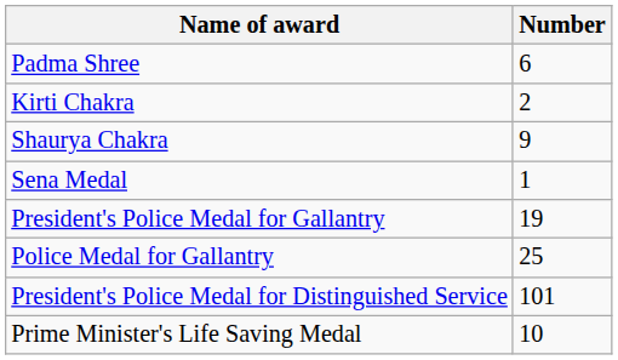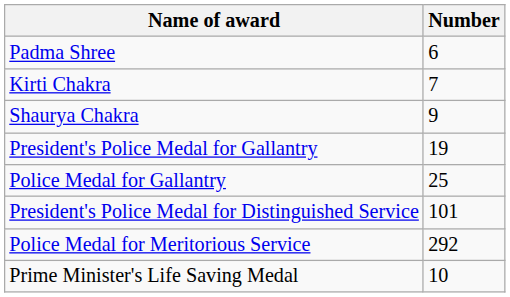 <table class="wikitable sortable">
 <tr>
 <th>Name of award</th>
 <th>Number</th>
 </tr>
 <tr>
 <td><a href='#'>Padma Shree</a></td>
 <td>6</td>
 </tr>
 <tr>
 <td><a href='#'>Kirti Chakra</a></td>
-<td>2</td>
+<td>7</td>
 </tr>
 <tr>
 <td><a href='#'>Shaurya Chakra</a></td>
 <td>9</td>
-</tr>
-<tr>
-<td><a href='#'>Sena Medal</a></td>
-<td>1</td>
 </tr>
 <tr>
 <td><a href='#'>President's Police Medal for Gallantry</a></td>
 <td>19</td>
 </tr>
 <tr>
 <td><a href='#'>Police Medal for Gallantry</a></td>
 <td>25</td>
 </tr>
 <tr>
 <td><a href='#'>President's Police Medal for Distinguished Service</a></td>
 <td>101</td>
 </tr>
 <tr>
+<td><a href='#'>Police Medal for Meritorious Service</a></td>
+<td>292</td>
+</tr>
+<tr>
 <td>Prime Minister's Life Saving Medal</td>
 <td>10</td>
 </tr>
 </table>
